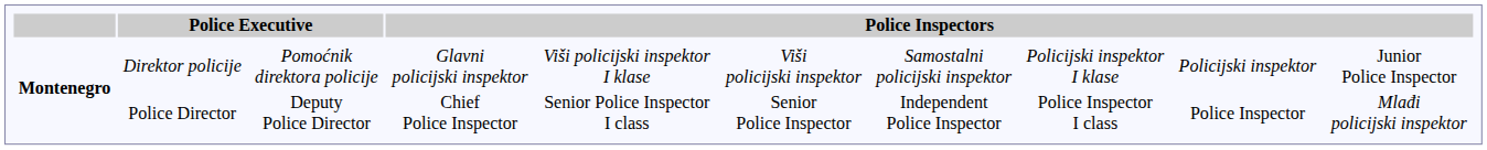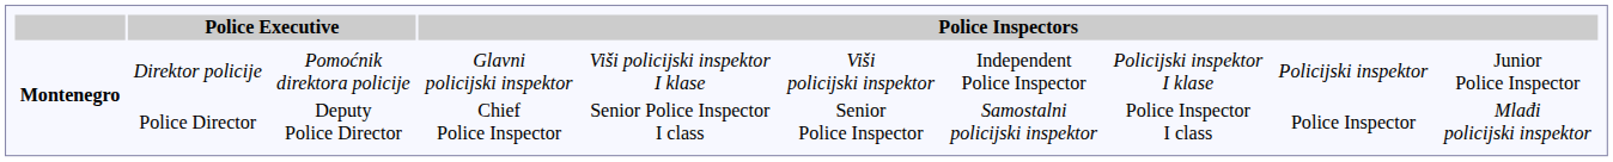 <table style="border:1px solid #8888aa; background-color:#f7f8ff; padding:5px; font-size:95%; margin: 0px 12px 12px 0px;width:100%">
 <tr bgcolor="#CCCCCC">
 <th colspan1></th>
 <th colspan=2>Police Executive</th>
 <th colspan=7>Police Inspectors</th>
 </tr>
 <tr style="text-align:center;">
 <td rowspan=3> <strong>Montenegro</strong></td>
 <td></td>
 <td></td>
 <td></td>
 <td></td>
 <td></td>
 <td></td>
 <td></td>
 <td></td>
 <td></td>
 </tr>
 <tr style="text-align:center;">
 <td><em>Direktor policije</em></td>
 <td><em>Pomoćnik<br>direktora policije</em></td>
 <td><em>Glavni<br>policijski inspektor</em></td>
 <td><em>Viši policijski inspektor<br>I klase</em></td>
 <td><em>Viši<br>policijski inspektor</em></td>
-<td><em>Samostalni<br>policijski inspektor</em></td>
+<td>Independent<br>Police Inspector</td>
 <td><em>Policijski inspektor<br>I klase</em></td>
 <td><em>Policijski inspektor</em></td>
 <td>Junior<br>Police Inspector</td>
 </tr>
 <tr style="text-align:center;">
 <td>Police Director</td>
 <td>Deputy<br>Police Director</td>
 <td>Chief<br>Police Inspector</td>
 <td>Senior Police Inspector<br>I class</td>
 <td>Senior<br>Police Inspector</td>
-<td>Independent<br>Police Inspector</td>
+<td><em>Samostalni<br>policijski inspektor</em></td>
 <td>Police Inspector<br>I class</td>
 <td>Police Inspector</td>
 <td><em>Mlađi<br>policijski inspektor</em></td>
 </tr>
 </table>
